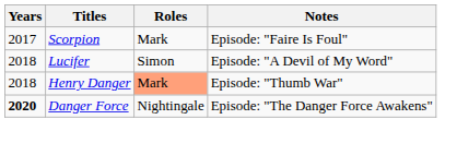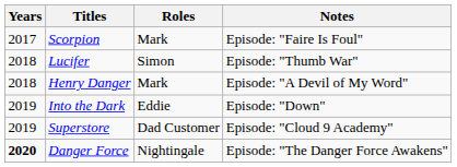 <table class="wikitable">
 <tr>
 <th>Years</th>
 <th>Titles</th>
 <th>Roles</th>
 <th>Notes</th>
 </tr>
 <tr>
 <td>2017</td>
 <td><em><a href='#'>Scorpion</a></em></td>
 <td>Mark</td>
 <td>Episode: "Faire Is Foul"</td>
 </tr>
 <tr>
 <td>2018</td>
 <td><em><a href='#'>Lucifer</a></em></td>
 <td>Simon</td>
-<td>Episode: "A Devil of My Word"</td>
+<td>Episode: "Thumb War"</td>
 </tr>
 <tr>
 <td>2018</td>
 <td><em><a href='#'>Henry Danger</a></em></td>
-<td style="background: lightsalmon;">Mark</td>
-<td>Episode: "Thumb War"</td>
+<td>Mark</td>
+<td>Episode: "A Devil of My Word"</td>
+</tr>
+<tr>
+<td>2019</td>
+<td><em><a href='#'>Into the Dark</a></em></td>
+<td>Eddie</td>
+<td>Episode: "Down"</td>
+</tr>
+<tr>
+<td>2019</td>
+<td><em><a href='#'>Superstore</a></em></td>
+<td>Dad Customer</td>
+<td>Episode: "Cloud 9 Academy"</td>
 </tr>
 <tr>
 <td><strong>2020</strong></td>
 <td><em><a href='#'>Danger Force</a></em></td>
 <td>Nightingale</td>
 <td>Episode: "The Danger Force Awakens"</td>
 </tr>
 </table>
